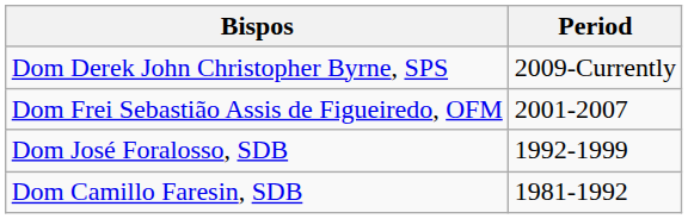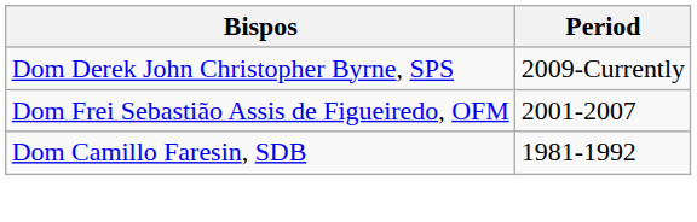 <table class="wikitable">
 <tr>
 <th>Bispos</th>
 <th>Period</th>
 </tr>
 <tr>
 <td><a href='#'>Dom Derek John Christopher Byrne</a>, <a href='#'>SPS</a></td>
 <td>2009-Currently</td>
 </tr>
 <tr>
 <td><a href='#'>Dom Frei Sebastião Assis de Figueiredo</a>, <a href='#'>OFM</a></td>
 <td>2001-2007</td>
 </tr>
 <tr>
-<td><a href='#'>Dom José Foralosso</a>, <a href='#'>SDB</a></td>
-<td>1992-1999</td>
-</tr>
-<tr>
 <td><a href='#'>Dom Camillo Faresin</a>, <a href='#'>SDB</a></td>
 <td>1981-1992</td>
 </tr>
 </table>
